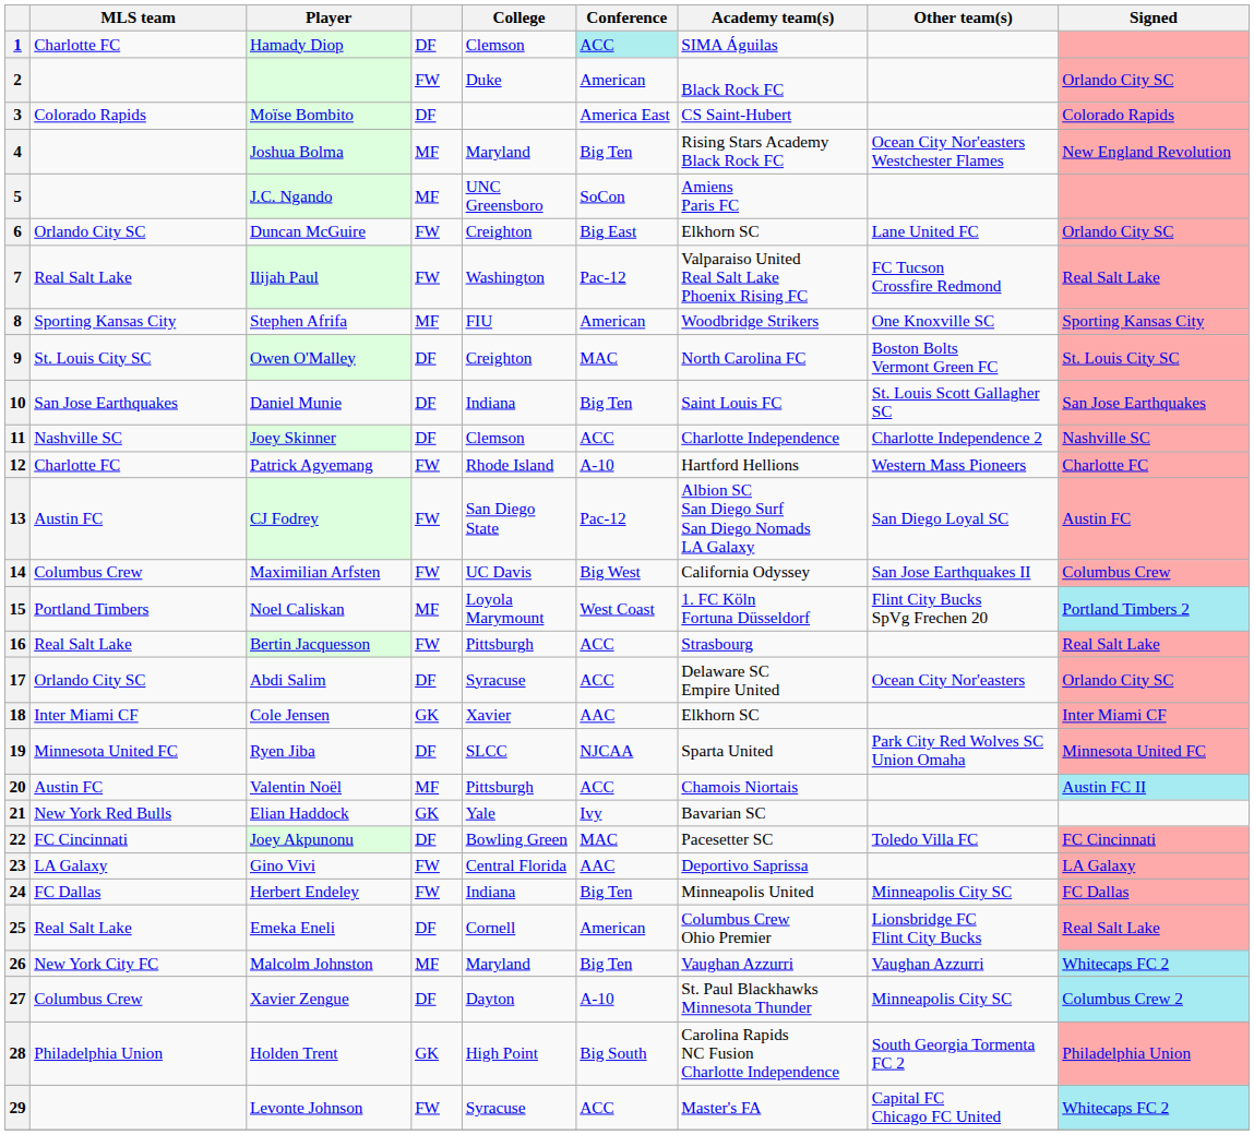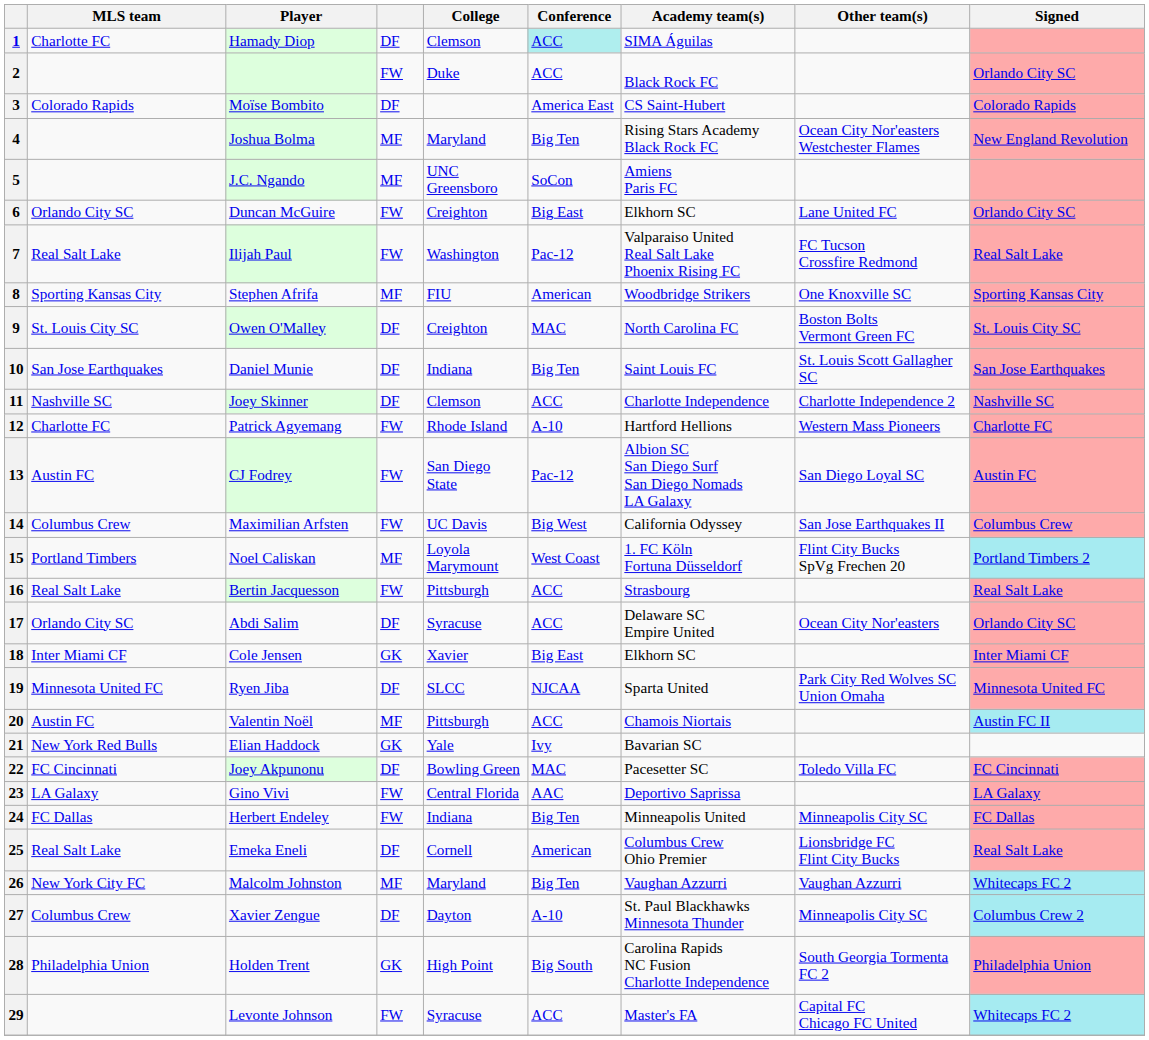 <table class="wikitable sortable" style="width:95%">
 <tr>
 <th width=2%></th>
 <th width=17%>MLS team</th>
 <th width=13%>Player</th>
 <th width=4%></th>
 <th width="9%">College</th>
 <th width=8%>Conference</th>
 <th width="15%">Academy team(s)</th>
 <th width="15%">Other team(s)</th>
 <th width=15%>Signed</th>
 </tr>
 <tr>
 <th><a href='#'>1</a></th>
 <td><a href='#'>Charlotte FC</a></td>
 <td style="background:#ddffdd;"> <a href='#'>Hamady Diop</a></td>
 <td><a href='#'>DF</a></td>
 <td><a href='#'>Clemson</a></td>
 <td style="background: paleturquoise;"><a href='#'>ACC</a></td>
 <td><a href='#'>SIMA Águilas</a></td>
 <td></td>
 <td style="background:#FEAAAA;"></td>
 </tr>
 <tr>
 <th>2</th>
 <td></td>
 <td style="background:#ddffdd;"></td>
 <td><a href='#'>FW</a></td>
 <td><a href='#'>Duke</a></td>
-<td><a href='#'>American</a></td>
+<td><a href='#'>ACC</a></td>
 <td><br><a href='#'>Black Rock FC</a></td>
 <td></td>
 <td style="background:#FEAAAA;"> <a href='#'>Orlando City SC</a></td>
 </tr>
 <tr>
 <th>3</th>
 <td><a href='#'>Colorado Rapids</a></td>
 <td style="background:#ddffdd;"> <a href='#'>Moïse Bombito</a></td>
 <td><a href='#'>DF</a></td>
 <td></td>
 <td><a href='#'>America East</a></td>
 <td><a href='#'>CS Saint-Hubert</a></td>
 <td></td>
 <td style="background:#FEAAAA;"> <a href='#'>Colorado Rapids</a></td>
 </tr>
 <tr>
 <th>4</th>
 <td></td>
 <td style="background:#ddffdd;"> <a href='#'>Joshua Bolma</a></td>
 <td><a href='#'>MF</a></td>
 <td><a href='#'>Maryland</a></td>
 <td><a href='#'>Big Ten</a></td>
 <td>Rising Stars Academy<br><a href='#'>Black Rock FC</a></td>
 <td><a href='#'>Ocean City Nor'easters</a><br><a href='#'>Westchester Flames</a></td>
 <td style="background:#FEAAAA;"> <a href='#'>New England Revolution</a></td>
 </tr>
 <tr>
 <th>5</th>
 <td></td>
 <td style="background:#ddffdd;"> <a href='#'>J.C. Ngando</a></td>
 <td><a href='#'>MF</a></td>
 <td><a href='#'>UNC Greensboro</a></td>
 <td><a href='#'>SoCon</a></td>
 <td><a href='#'>Amiens</a><br><a href='#'>Paris FC</a></td>
 <td></td>
 <td style="background:#FEAAAA;"></td>
 </tr>
 <tr>
 <th>6</th>
 <td><a href='#'>Orlando City SC</a></td>
 <td> <a href='#'>Duncan McGuire</a></td>
 <td><a href='#'>FW</a></td>
 <td><a href='#'>Creighton</a></td>
 <td><a href='#'>Big East</a></td>
 <td>Elkhorn SC</td>
 <td><a href='#'>Lane United FC</a></td>
 <td style="background:#FEAAAA;"> <a href='#'>Orlando City SC</a></td>
 </tr>
 <tr>
 <th>7</th>
 <td><a href='#'>Real Salt Lake</a></td>
 <td style="background:#ddffdd;"> <a href='#'>Ilijah Paul</a></td>
 <td><a href='#'>FW</a></td>
 <td><a href='#'>Washington</a></td>
 <td><a href='#'>Pac-12</a></td>
 <td>Valparaiso United<br><a href='#'>Real Salt Lake</a><br><a href='#'>Phoenix Rising FC</a><br></td>
 <td><a href='#'>FC Tucson</a><br><a href='#'>Crossfire Redmond</a></td>
 <td style="background:#FEAAAA;"> <a href='#'>Real Salt Lake</a></td>
 </tr>
 <tr>
 <th>8</th>
 <td><a href='#'>Sporting Kansas City</a></td>
 <td> <a href='#'>Stephen Afrifa</a></td>
 <td><a href='#'>MF</a></td>
 <td><a href='#'>FIU</a></td>
 <td><a href='#'>American</a></td>
 <td><a href='#'>Woodbridge Strikers</a></td>
 <td><a href='#'>One Knoxville SC</a></td>
 <td style="background:#FEAAAA;"> <a href='#'>Sporting Kansas City</a></td>
 </tr>
 <tr>
 <th>9</th>
 <td><a href='#'>St. Louis City SC</a></td>
 <td style="background:#ddffdd;"> <a href='#'>Owen O'Malley</a></td>
 <td><a href='#'>DF</a></td>
 <td><a href='#'>Creighton</a></td>
 <td><a href='#'>MAC</a></td>
 <td><a href='#'>North Carolina FC</a></td>
 <td><a href='#'>Boston Bolts</a><br><a href='#'>Vermont Green FC</a></td>
 <td style="background:#FEAAAA;"> <a href='#'>St. Louis City SC</a></td>
 </tr>
 <tr>
 <th>10</th>
 <td><a href='#'>San Jose Earthquakes</a></td>
 <td> <a href='#'>Daniel Munie</a></td>
 <td><a href='#'>DF</a></td>
 <td><a href='#'>Indiana</a></td>
 <td><a href='#'>Big Ten</a></td>
 <td><a href='#'>Saint Louis FC</a></td>
 <td><a href='#'>St. Louis Scott Gallagher SC</a></td>
 <td style="background:#FEAAAA;"> <a href='#'>San Jose Earthquakes</a></td>
 </tr>
 <tr>
 <th>11</th>
 <td><a href='#'>Nashville SC</a></td>
 <td style="background:#ddffdd;"> <a href='#'>Joey Skinner</a></td>
 <td><a href='#'>DF</a></td>
 <td><a href='#'>Clemson</a></td>
 <td><a href='#'>ACC</a></td>
 <td><a href='#'>Charlotte Independence</a></td>
 <td><a href='#'>Charlotte Independence 2</a></td>
 <td style="background:#FEAAAA;"> <a href='#'>Nashville SC</a></td>
 </tr>
 <tr>
 <th>12</th>
 <td><a href='#'>Charlotte FC</a></td>
 <td> <a href='#'>Patrick Agyemang</a></td>
 <td><a href='#'>FW</a></td>
 <td><a href='#'>Rhode Island</a></td>
 <td><a href='#'>A-10</a></td>
 <td>Hartford Hellions</td>
 <td><a href='#'>Western Mass Pioneers</a></td>
 <td style="background:#FEAAAA;"> <a href='#'>Charlotte FC</a></td>
 </tr>
 <tr>
 <th>13</th>
 <td><a href='#'>Austin FC</a></td>
 <td style="background:#ddffdd;"> <a href='#'>CJ Fodrey</a></td>
 <td><a href='#'>FW</a></td>
 <td><a href='#'>San Diego State</a></td>
 <td><a href='#'>Pac-12</a></td>
 <td><a href='#'>Albion SC</a><br><a href='#'>San Diego Surf</a><br><a href='#'>San Diego Nomads</a><br><a href='#'>LA Galaxy</a></td>
 <td><a href='#'>San Diego Loyal SC</a></td>
 <td style="background:#FEAAAA;"> <a href='#'>Austin FC</a></td>
 </tr>
 <tr>
 <th>14</th>
 <td><a href='#'>Columbus Crew</a></td>
 <td> <a href='#'>Maximilian Arfsten</a></td>
 <td><a href='#'>FW</a></td>
 <td><a href='#'>UC Davis</a></td>
 <td><a href='#'>Big West</a></td>
 <td>California Odyssey</td>
 <td><a href='#'>San Jose Earthquakes II</a></td>
 <td style="background:#FEAAAA;"> <a href='#'>Columbus Crew</a></td>
 </tr>
 <tr>
 <th>15</th>
 <td><a href='#'>Portland Timbers</a></td>
 <td> <a href='#'>Noel Caliskan</a></td>
 <td><a href='#'>MF</a></td>
 <td><a href='#'>Loyola Marymount</a></td>
 <td><a href='#'>West Coast</a></td>
 <td><a href='#'>1. FC Köln</a><br><a href='#'>Fortuna Düsseldorf</a></td>
 <td><a href='#'>Flint City Bucks</a><br>SpVg Frechen 20</td>
 <td style="background:#A6EBF1;"> <a href='#'>Portland Timbers 2</a></td>
 </tr>
 <tr>
 <th>16</th>
 <td><a href='#'>Real Salt Lake</a></td>
 <td style="background:#ddffdd;"> <a href='#'>Bertin Jacquesson</a></td>
 <td><a href='#'>FW</a></td>
 <td><a href='#'>Pittsburgh</a></td>
 <td><a href='#'>ACC</a></td>
 <td><a href='#'>Strasbourg</a></td>
 <td></td>
 <td style="background:#FEAAAA;"> <a href='#'>Real Salt Lake</a></td>
 </tr>
 <tr>
 <th>17</th>
 <td><a href='#'>Orlando City SC</a></td>
 <td> <a href='#'>Abdi Salim</a></td>
 <td><a href='#'>DF</a></td>
 <td><a href='#'>Syracuse</a></td>
 <td><a href='#'>ACC</a></td>
 <td>Delaware SC<br>Empire United</td>
 <td><a href='#'>Ocean City Nor'easters</a></td>
 <td style="background:#FEAAAA;"> <a href='#'>Orlando City SC</a></td>
 </tr>
 <tr>
 <th>18</th>
 <td><a href='#'>Inter Miami CF</a></td>
 <td> <a href='#'>Cole Jensen</a></td>
 <td><a href='#'>GK</a></td>
 <td><a href='#'>Xavier</a></td>
-<td><a href='#'>AAC</a></td>
+<td><a href='#'>Big East</a></td>
 <td>Elkhorn SC</td>
 <td></td>
 <td style="background:#FEAAAA;"> <a href='#'>Inter Miami CF</a></td>
 </tr>
 <tr>
 <th>19</th>
 <td><a href='#'>Minnesota United FC</a></td>
 <td> <a href='#'>Ryen Jiba</a></td>
 <td><a href='#'>DF</a></td>
 <td><a href='#'>SLCC</a></td>
 <td><a href='#'>NJCAA</a></td>
 <td>Sparta United</td>
 <td><a href='#'>Park City Red Wolves SC</a><br><a href='#'>Union Omaha</a></td>
 <td style="background:#FEAAAA;"> <a href='#'>Minnesota United FC</a></td>
 </tr>
 <tr>
 <th>20</th>
 <td><a href='#'>Austin FC</a></td>
 <td> <a href='#'>Valentin Noël</a></td>
 <td><a href='#'>MF</a></td>
 <td><a href='#'>Pittsburgh</a></td>
 <td><a href='#'>ACC</a></td>
 <td><a href='#'>Chamois Niortais</a></td>
 <td></td>
 <td style="background:#A6EBF1;"> <a href='#'>Austin FC II</a></td>
 </tr>
 <tr>
 <th>21</th>
 <td><a href='#'>New York Red Bulls</a></td>
 <td> <a href='#'>Elian Haddock</a></td>
 <td><a href='#'>GK</a></td>
 <td><a href='#'>Yale</a></td>
 <td><a href='#'>Ivy</a></td>
 <td>Bavarian SC</td>
 <td></td>
 <td></td>
 </tr>
 <tr>
 <th>22</th>
 <td><a href='#'>FC Cincinnati</a></td>
 <td style="background:#ddffdd;"> <a href='#'>Joey Akpunonu</a></td>
 <td><a href='#'>DF</a></td>
 <td><a href='#'>Bowling Green</a></td>
 <td><a href='#'>MAC</a></td>
 <td>Pacesetter SC</td>
 <td><a href='#'>Toledo Villa FC</a></td>
 <td style="background:#FEAAAA;"> <a href='#'>FC Cincinnati</a></td>
 </tr>
 <tr>
 <th>23</th>
 <td><a href='#'>LA Galaxy</a></td>
 <td> <a href='#'>Gino Vivi</a></td>
 <td><a href='#'>FW</a></td>
 <td><a href='#'>Central Florida</a></td>
 <td><a href='#'>AAC</a></td>
 <td><a href='#'>Deportivo Saprissa</a></td>
 <td></td>
 <td style="background:#FEAAAA;"> <a href='#'>LA Galaxy</a></td>
 </tr>
 <tr>
 <th>24</th>
 <td><a href='#'>FC Dallas</a></td>
 <td> <a href='#'>Herbert Endeley</a></td>
 <td><a href='#'>FW</a></td>
 <td><a href='#'>Indiana</a></td>
 <td><a href='#'>Big Ten</a></td>
 <td>Minneapolis United</td>
 <td><a href='#'>Minneapolis City SC</a></td>
 <td style="background:#FEAAAA;"> <a href='#'>FC Dallas</a></td>
 </tr>
 <tr>
 <th>25</th>
 <td><a href='#'>Real Salt Lake</a></td>
 <td> <a href='#'>Emeka Eneli</a></td>
 <td><a href='#'>DF</a></td>
 <td><a href='#'>Cornell</a></td>
 <td><a href='#'>American</a></td>
 <td><a href='#'>Columbus Crew</a><br>Ohio Premier</td>
 <td><a href='#'>Lionsbridge FC</a><br><a href='#'>Flint City Bucks</a></td>
 <td style="background:#FEAAAA;"> <a href='#'>Real Salt Lake</a></td>
 </tr>
 <tr>
 <th>26</th>
 <td><a href='#'>New York City FC</a></td>
 <td> <a href='#'>Malcolm Johnston</a></td>
 <td><a href='#'>MF</a></td>
 <td><a href='#'>Maryland</a></td>
 <td><a href='#'>Big Ten</a></td>
 <td><a href='#'>Vaughan Azzurri</a></td>
 <td><a href='#'>Vaughan Azzurri</a></td>
 <td style="background:#A6EBF1;"> <a href='#'>Whitecaps FC 2</a></td>
 </tr>
 <tr>
 <th>27</th>
 <td><a href='#'>Columbus Crew</a></td>
 <td> <a href='#'>Xavier Zengue</a></td>
 <td><a href='#'>DF</a></td>
 <td><a href='#'>Dayton</a></td>
 <td><a href='#'>A-10</a></td>
 <td>St. Paul Blackhawks<br><a href='#'>Minnesota Thunder</a></td>
 <td><a href='#'>Minneapolis City SC</a></td>
 <td style="background:#A6EBF1;"><a href='#'>Columbus Crew 2</a></td>
 </tr>
 <tr>
 <th>28</th>
 <td><a href='#'>Philadelphia Union</a></td>
 <td> <a href='#'>Holden Trent</a></td>
 <td><a href='#'>GK</a></td>
 <td><a href='#'>High Point</a></td>
 <td><a href='#'>Big South</a></td>
 <td>Carolina Rapids<br>NC Fusion<br><a href='#'>Charlotte Independence</a></td>
 <td><a href='#'>South Georgia Tormenta FC 2</a></td>
 <td style="background:#FEAAAA;"> <a href='#'>Philadelphia Union</a></td>
 </tr>
 <tr>
 <th>29</th>
 <td></td>
 <td> <a href='#'>Levonte Johnson</a></td>
 <td><a href='#'>FW</a></td>
 <td><a href='#'>Syracuse</a></td>
 <td><a href='#'>ACC</a></td>
 <td><a href='#'>Master's FA</a></td>
 <td><a href='#'>Capital FC</a><br><a href='#'>Chicago FC United</a></td>
 <td style="background:#A6EBF1;"> <a href='#'>Whitecaps FC 2</a></td>
 </tr>
 <tr>
 </tr>
 </table>
